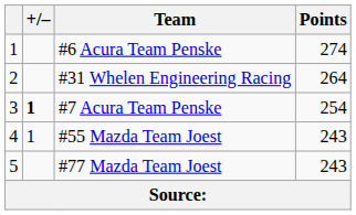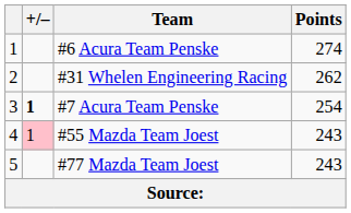 <table class="wikitable" style="font-size: 95%;">
 <tr>
 <th scope="col"></th>
 <th scope="col">+/–</th>
 <th scope="col">Team</th>
 <th scope="col">Points</th>
 </tr>
 <tr>
 <td align=center>1</td>
 <td align="left"></td>
 <td> #6 <a href='#'>Acura Team Penske</a></td>
 <td align=right>274</td>
 </tr>
 <tr>
 <td align=center>2</td>
 <td align="left"></td>
 <td> #31 <a href='#'>Whelen Engineering Racing</a></td>
-<td align=right>264</td>
+<td align=right>262</td>
 </tr>
 <tr>
 <td align=center>3</td>
 <td align="left"><strong> 1</strong></td>
 <td> #7 <a href='#'>Acura Team Penske</a></td>
 <td align=right>254</td>
 </tr>
 <tr>
 <td align=center>4</td>
-<td align="left"> 1</td>
+<td align="left" style="background: pink;"> 1</td>
 <td> #55 <a href='#'>Mazda Team Joest</a></td>
 <td align=right>243</td>
 </tr>
 <tr>
 <td align=center>5</td>
 <td align="left"></td>
 <td> #77 <a href='#'>Mazda Team Joest</a></td>
 <td align=right>243</td>
 </tr>
 <tr>
 <th colspan=5>Source:</th>
 </tr>
 </table>
